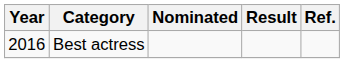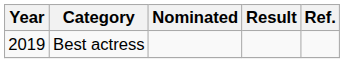 <table class="wikitable">
 <tr>
 <th>Year</th>
 <th>Category</th>
 <th>Nominated</th>
 <th>Result</th>
 <th>Ref.</th>
 </tr>
 <tr>
-<td>2016</td>
+<td>2019</td>
 <td>Best actress</td>
 <td></td>
 <td></td>
 <td></td>
 </tr>
 <tr>
 </tr>
 </table>
